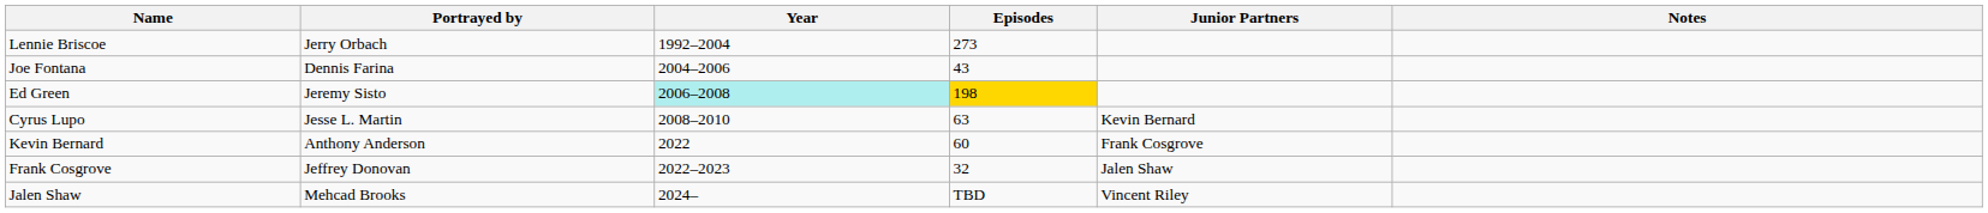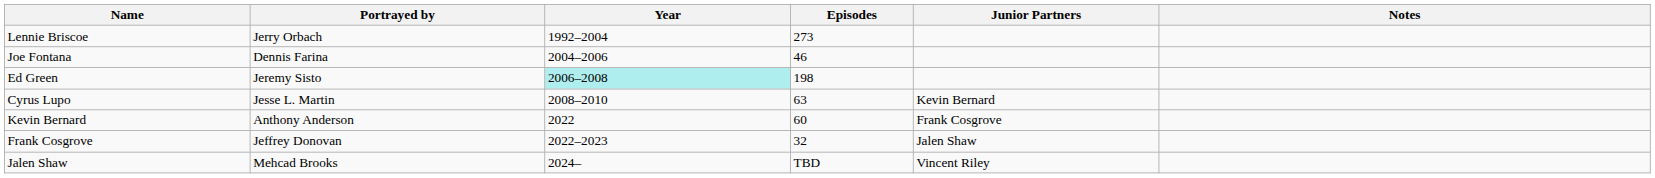 <table class="wikitable sortable" style="width: 100%;">
 <tr>
 <th style="width: 10%">Name</th>
 <th style="width: 12%">Portrayed by</th>
 <th style="width: 10%">Year</th>
 <th style="width:  5%">Episodes</th>
 <th style="width: 10%">Junior Partners</th>
 <th style="width: 20%">Notes</th>
 </tr>
 <tr>
 <td>Lennie Briscoe</td>
 <td>Jerry Orbach</td>
 <td>1992–2004</td>
 <td>273</td>
 <td></td>
 <td></td>
 </tr>
 <tr>
 <td>Joe Fontana</td>
 <td>Dennis Farina</td>
 <td>2004–2006</td>
-<td>43</td>
+<td>46</td>
 <td></td>
 <td></td>
 </tr>
 <tr>
 <td>Ed Green</td>
 <td>Jeremy Sisto</td>
 <td style="background: paleturquoise;">2006–2008</td>
-<td style="background: gold;">198</td>
+<td>198</td>
 <td></td>
 <td></td>
 </tr>
 <tr>
 <td>Cyrus Lupo</td>
 <td>Jesse L. Martin</td>
 <td>2008–2010</td>
 <td>63</td>
 <td>Kevin Bernard</td>
 <td></td>
 </tr>
 <tr>
 <td>Kevin Bernard</td>
 <td>Anthony Anderson</td>
 <td>2022</td>
 <td>60</td>
 <td>Frank Cosgrove</td>
 <td></td>
 </tr>
 <tr>
 <td>Frank Cosgrove</td>
 <td>Jeffrey Donovan</td>
 <td>2022–2023</td>
 <td>32</td>
 <td>Jalen Shaw</td>
 <td></td>
 </tr>
 <tr>
 <td>Jalen Shaw</td>
 <td>Mehcad Brooks</td>
 <td>2024–</td>
 <td>TBD</td>
 <td>Vincent Riley</td>
 <td></td>
 </tr>
 </table>
